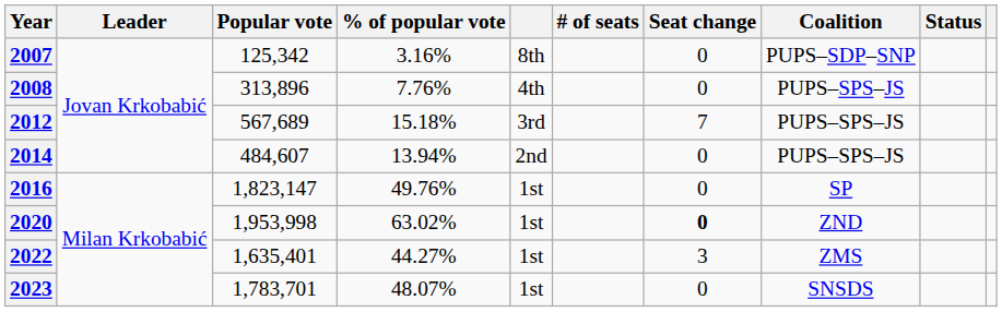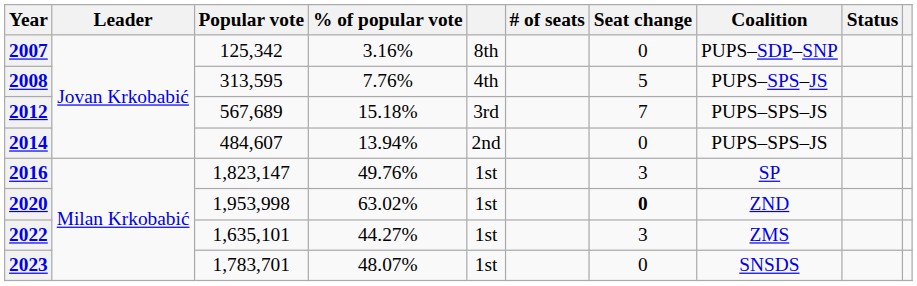 <table class="wikitable" style="text-align:center">
 <tr>
 <th>Year</th>
 <th>Leader</th>
 <th>Popular vote</th>
 <th>% of popular vote</th>
 <th></th>
 <th># of seats</th>
 <th>Seat change</th>
 <th>Coalition</th>
 <th>Status</th>
 <th></th>
 </tr>
 <tr>
 <th><a href='#'>2007</a></th>
 <td rowspan="4"><a href='#'>Jovan Krkobabić</a></td>
 <td>125,342</td>
 <td>3.16%</td>
 <td> 8th</td>
 <td></td>
 <td> 0</td>
 <td>PUPS–<a href='#'>SDP</a>–<a href='#'>SNP</a></td>
 <td></td>
 <td></td>
 </tr>
 <tr>
 <th><a href='#'>2008</a></th>
-<td>313,896</td>
+<td>313,595</td>
 <td>7.76%</td>
 <td> 4th</td>
 <td></td>
-<td> 0</td>
+<td> 5</td>
 <td>PUPS–<a href='#'>SPS</a>–<a href='#'>JS</a></td>
 <td></td>
 <td></td>
 </tr>
 <tr>
 <th><a href='#'>2012</a></th>
 <td>567,689</td>
 <td>15.18%</td>
 <td> 3rd</td>
 <td></td>
 <td> 7</td>
 <td>PUPS–SPS–JS</td>
 <td></td>
 <td></td>
 </tr>
 <tr>
 <th><a href='#'>2014</a></th>
 <td>484,607</td>
 <td>13.94%</td>
 <td> 2nd</td>
 <td></td>
 <td> 0</td>
 <td>PUPS–SPS–JS</td>
 <td></td>
 <td></td>
 </tr>
 <tr>
 <th><a href='#'>2016</a></th>
 <td rowspan="4"><a href='#'>Milan Krkobabić</a></td>
 <td>1,823,147</td>
 <td>49.76%</td>
 <td> 1st</td>
 <td></td>
-<td> 0</td>
+<td> 3</td>
 <td><a href='#'>SP</a></td>
 <td></td>
 <td></td>
 </tr>
 <tr>
 <th><a href='#'>2020</a></th>
 <td>1,953,998</td>
 <td>63.02%</td>
 <td> 1st</td>
 <td></td>
 <td><strong> 0</strong></td>
 <td><a href='#'>ZND</a></td>
 <td></td>
 <td></td>
 </tr>
 <tr>
 <th><a href='#'>2022</a></th>
-<td>1,635,401</td>
+<td>1,635,101</td>
 <td>44.27%</td>
 <td> 1st</td>
 <td></td>
 <td> 3</td>
 <td><a href='#'>ZMS</a></td>
 <td></td>
 <td></td>
 </tr>
 <tr>
 <th><a href='#'>2023</a></th>
 <td>1,783,701</td>
 <td>48.07%</td>
 <td> 1st</td>
 <td></td>
 <td> 0</td>
 <td><a href='#'>SNSDS</a></td>
 <td></td>
 <td></td>
 </tr>
 </table>
